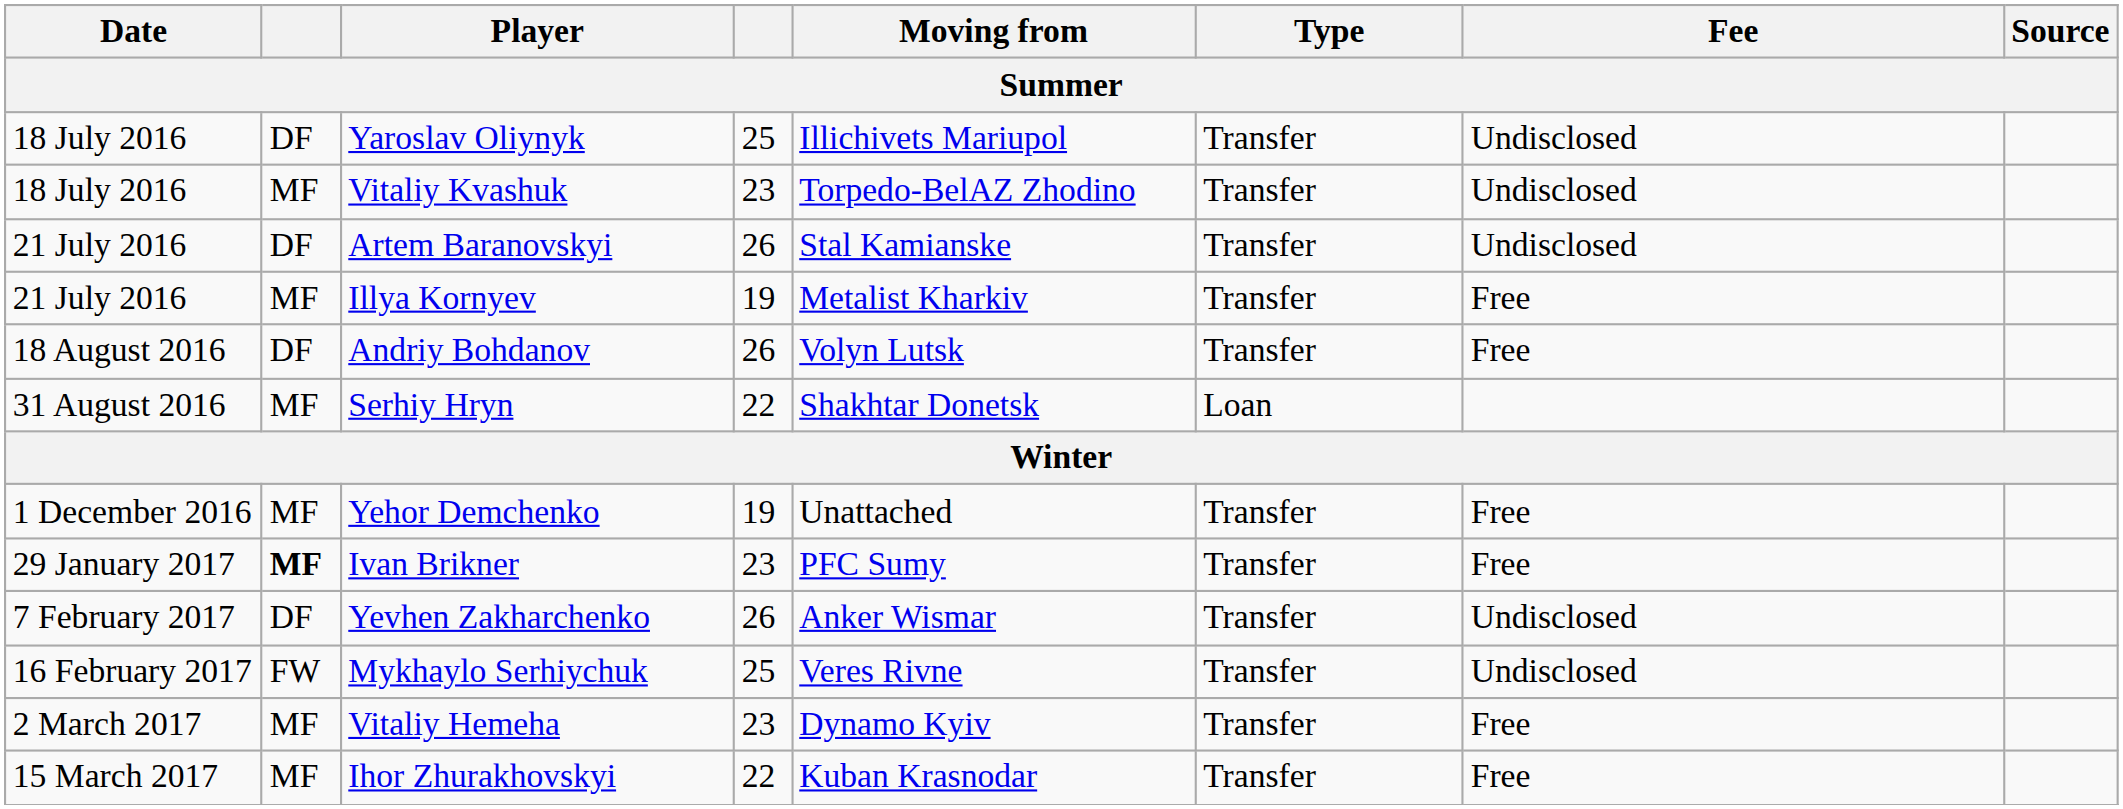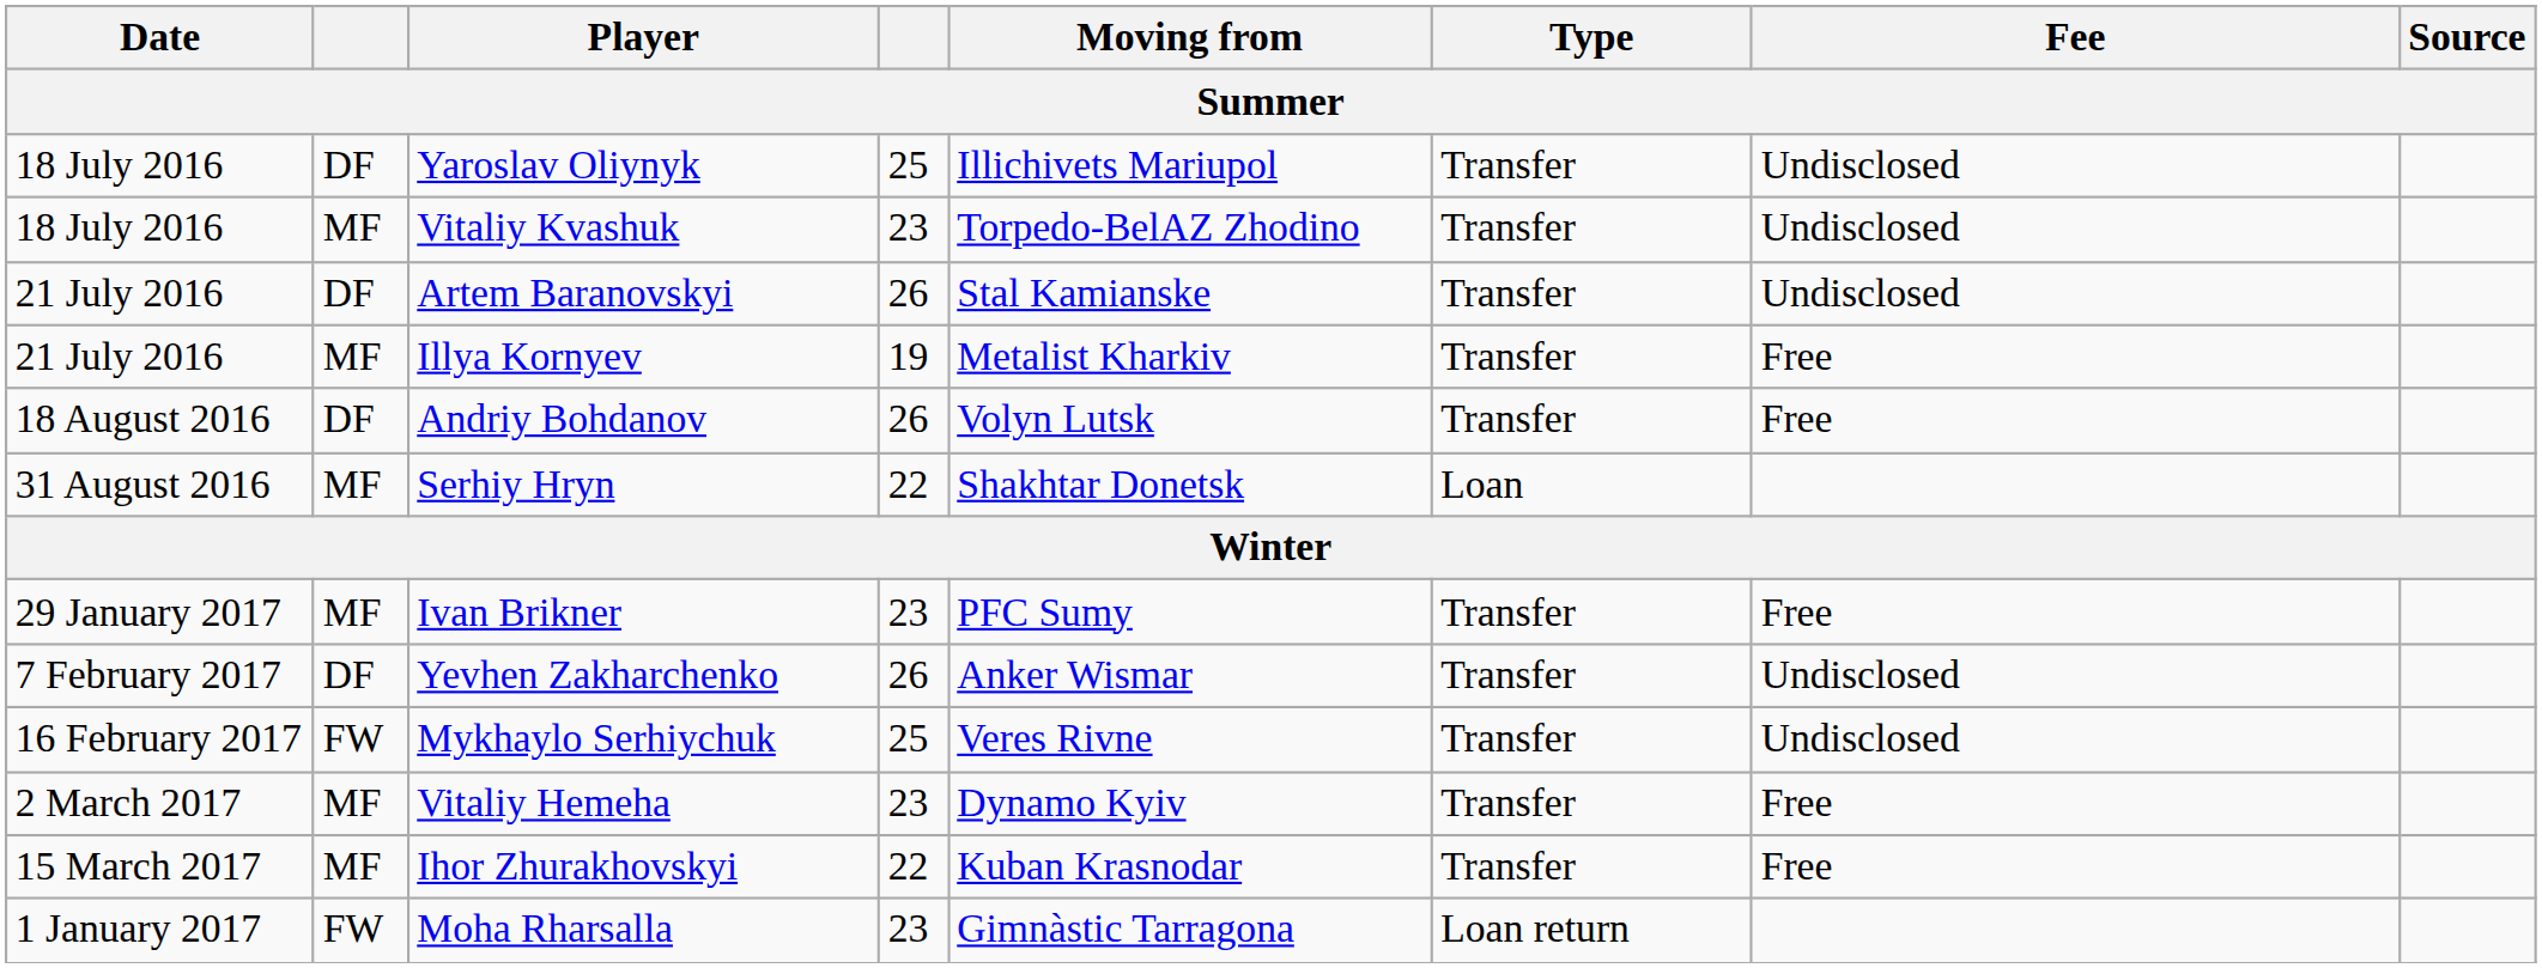 <table class="wikitable sortable">
 <tr>
 <th style="width:115px;">Date</th>
 <th style="width:30px;"></th>
 <th style="width:180px;">Player</th>
 <th style="width:20px;"></th>
 <th style="width:185px;">Moving from</th>
 <th style="width:120px;" class="unsortable">Type</th>
 <th style="width:250px;" class="unsortable">Fee</th>
 <th style="width:20px;">Source</th>
 </tr>
 <tr>
 <th colspan=8>Summer</th>
 </tr>
 <tr>
 <td>18 July 2016</td>
 <td>DF</td>
 <td> <a href='#'>Yaroslav Oliynyk</a></td>
 <td>25</td>
 <td> <a href='#'>Illichivets Mariupol</a></td>
 <td>Transfer</td>
 <td>Undisclosed</td>
 <td></td>
 </tr>
 <tr>
 <td>18 July 2016</td>
 <td>MF</td>
 <td> <a href='#'>Vitaliy Kvashuk</a></td>
 <td>23</td>
 <td> <a href='#'>Torpedo-BelAZ Zhodino</a></td>
 <td>Transfer</td>
 <td>Undisclosed</td>
 <td></td>
 </tr>
 <tr>
 <td>21 July 2016</td>
 <td>DF</td>
 <td> <a href='#'>Artem Baranovskyi</a></td>
 <td>26</td>
 <td> <a href='#'>Stal Kamianske</a></td>
 <td>Transfer</td>
 <td>Undisclosed</td>
 <td></td>
 </tr>
 <tr>
 <td>21 July 2016</td>
 <td>MF</td>
 <td> <a href='#'>Illya Kornyev</a></td>
 <td>19</td>
 <td> <a href='#'>Metalist Kharkiv</a></td>
 <td>Transfer</td>
 <td>Free</td>
 <td></td>
 </tr>
 <tr>
 <td>18 August 2016</td>
 <td>DF</td>
 <td> <a href='#'>Andriy Bohdanov</a></td>
 <td>26</td>
 <td> <a href='#'>Volyn Lutsk</a></td>
 <td>Transfer</td>
 <td>Free</td>
 <td></td>
 </tr>
 <tr>
 <td>31 August 2016</td>
 <td>MF</td>
 <td> <a href='#'>Serhiy Hryn</a></td>
 <td>22</td>
 <td> <a href='#'>Shakhtar Donetsk</a></td>
 <td>Loan</td>
 <td></td>
 <td></td>
 </tr>
 <tr>
 <th colspan=8>Winter</th>
 </tr>
 <tr>
-<td>1 December 2016</td>
+<td>29 January 2017</td>
 <td>MF</td>
-<td> <a href='#'>Yehor Demchenko</a></td>
-<td>19</td>
-<td>Unattached</td>
-<td>Transfer</td>
-<td>Free</td>
-<td></td>
-</tr>
-<tr>
-<td>29 January 2017</td>
-<td><strong>MF</strong></td>
 <td> <a href='#'>Ivan Brikner</a></td>
 <td>23</td>
 <td> <a href='#'>PFC Sumy</a></td>
 <td>Transfer</td>
 <td>Free</td>
 <td></td>
 </tr>
 <tr>
 <td>7 February 2017</td>
 <td>DF</td>
 <td> <a href='#'>Yevhen Zakharchenko</a></td>
 <td>26</td>
 <td> <a href='#'>Anker Wismar</a></td>
 <td>Transfer</td>
 <td>Undisclosed</td>
 <td></td>
 </tr>
 <tr>
 <td>16 February 2017</td>
 <td>FW</td>
 <td> <a href='#'>Mykhaylo Serhiychuk</a></td>
 <td>25</td>
 <td> <a href='#'>Veres Rivne</a></td>
 <td>Transfer</td>
 <td>Undisclosed</td>
 <td></td>
 </tr>
 <tr>
 <td>2 March 2017</td>
 <td>MF</td>
 <td> <a href='#'>Vitaliy Hemeha</a></td>
 <td>23</td>
 <td> <a href='#'>Dynamo Kyiv</a></td>
 <td>Transfer</td>
 <td>Free</td>
 <td></td>
 </tr>
 <tr>
 <td>15 March 2017</td>
 <td>MF</td>
 <td> <a href='#'>Ihor Zhurakhovskyi</a></td>
 <td>22</td>
 <td> <a href='#'>Kuban Krasnodar</a></td>
 <td>Transfer</td>
 <td>Free</td>
 <td></td>
 </tr>
 <tr>
+<td>1 January 2017</td>
+<td>FW</td>
+<td> <a href='#'>Moha Rharsalla</a></td>
+<td>23</td>
+<td> <a href='#'>Gimnàstic Tarragona</a></td>
+<td>Loan return</td>
+<td></td>
+<td></td>
+</tr>
+<tr>
 </tr>
 </table>
